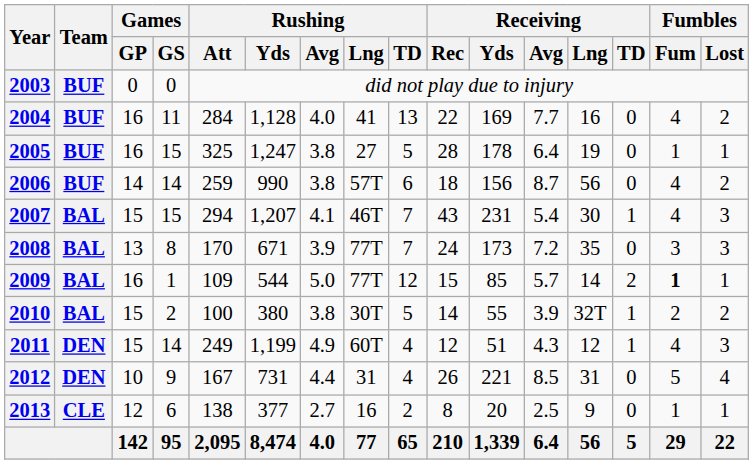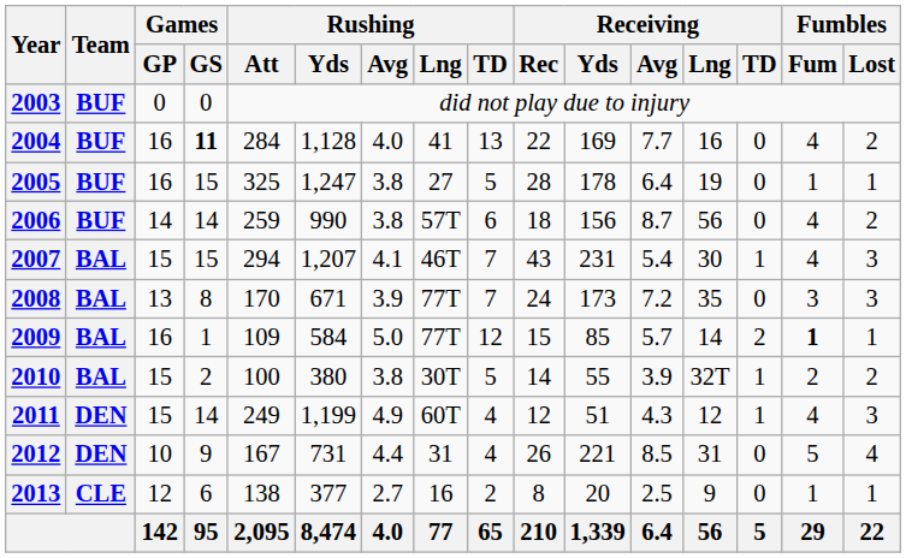 <table class="wikitable" style="text-align:center">
 <tr>
 <th rowspan="2">Year</th>
 <th rowspan="2">Team</th>
 <th colspan="2">Games</th>
 <th colspan="5">Rushing</th>
 <th colspan="5">Receiving</th>
 <th colspan="2">Fumbles</th>
 </tr>
 <tr>
 <th>GP</th>
 <th>GS</th>
 <th>Att</th>
 <th>Yds</th>
 <th>Avg</th>
 <th>Lng</th>
 <th>TD</th>
 <th>Rec</th>
 <th>Yds</th>
 <th>Avg</th>
 <th>Lng</th>
 <th>TD</th>
 <th>Fum</th>
 <th>Lost</th>
 </tr>
 <tr>
 <th><a href='#'>2003</a></th>
 <th><a href='#'>BUF</a></th>
 <td>0</td>
 <td>0</td>
 <td colspan="12"><em>did not play due to injury</em></td>
 </tr>
 <tr>
 <th><a href='#'>2004</a></th>
 <th><a href='#'>BUF</a></th>
 <td>16</td>
-<td>11</td>
+<td><strong>11</strong></td>
 <td>284</td>
 <td>1,128</td>
 <td>4.0</td>
 <td>41</td>
 <td>13</td>
 <td>22</td>
 <td>169</td>
 <td>7.7</td>
 <td>16</td>
 <td>0</td>
 <td>4</td>
 <td>2</td>
 </tr>
 <tr>
 <th><a href='#'>2005</a></th>
 <th><a href='#'>BUF</a></th>
 <td>16</td>
 <td>15</td>
 <td>325</td>
 <td>1,247</td>
 <td>3.8</td>
 <td>27</td>
 <td>5</td>
 <td>28</td>
 <td>178</td>
 <td>6.4</td>
 <td>19</td>
 <td>0</td>
 <td>1</td>
 <td>1</td>
 </tr>
 <tr>
 <th><a href='#'>2006</a></th>
 <th><a href='#'>BUF</a></th>
 <td>14</td>
 <td>14</td>
 <td>259</td>
 <td>990</td>
 <td>3.8</td>
 <td>57T</td>
 <td>6</td>
 <td>18</td>
 <td>156</td>
 <td>8.7</td>
 <td>56</td>
 <td>0</td>
 <td>4</td>
 <td>2</td>
 </tr>
 <tr>
 <th><a href='#'>2007</a></th>
 <th><a href='#'>BAL</a></th>
 <td>15</td>
 <td>15</td>
 <td>294</td>
 <td>1,207</td>
 <td>4.1</td>
 <td>46T</td>
 <td>7</td>
 <td>43</td>
 <td>231</td>
 <td>5.4</td>
 <td>30</td>
 <td>1</td>
 <td>4</td>
 <td>3</td>
 </tr>
 <tr>
 <th><a href='#'>2008</a></th>
 <th><a href='#'>BAL</a></th>
 <td>13</td>
 <td>8</td>
 <td>170</td>
 <td>671</td>
 <td>3.9</td>
 <td>77T</td>
 <td>7</td>
 <td>24</td>
 <td>173</td>
 <td>7.2</td>
 <td>35</td>
 <td>0</td>
 <td>3</td>
 <td>3</td>
 </tr>
 <tr>
 <th><a href='#'>2009</a></th>
 <th><a href='#'>BAL</a></th>
 <td>16</td>
 <td>1</td>
 <td>109</td>
-<td>544</td>
+<td>584</td>
 <td>5.0</td>
 <td>77T</td>
 <td>12</td>
 <td>15</td>
 <td>85</td>
 <td>5.7</td>
 <td>14</td>
 <td>2</td>
 <td><strong>1</strong></td>
 <td>1</td>
 </tr>
 <tr>
 <th><a href='#'>2010</a></th>
 <th><a href='#'>BAL</a></th>
 <td>15</td>
 <td>2</td>
 <td>100</td>
 <td>380</td>
 <td>3.8</td>
 <td>30T</td>
 <td>5</td>
 <td>14</td>
 <td>55</td>
 <td>3.9</td>
 <td>32T</td>
 <td>1</td>
 <td>2</td>
 <td>2</td>
 </tr>
 <tr>
 <th><a href='#'>2011</a></th>
 <th><a href='#'>DEN</a></th>
 <td>15</td>
 <td>14</td>
 <td>249</td>
 <td>1,199</td>
 <td>4.9</td>
 <td>60T</td>
 <td>4</td>
 <td>12</td>
 <td>51</td>
 <td>4.3</td>
 <td>12</td>
 <td>1</td>
 <td>4</td>
 <td>3</td>
 </tr>
 <tr>
 <th><a href='#'>2012</a></th>
 <th><a href='#'>DEN</a></th>
 <td>10</td>
 <td>9</td>
 <td>167</td>
 <td>731</td>
 <td>4.4</td>
 <td>31</td>
 <td>4</td>
 <td>26</td>
 <td>221</td>
 <td>8.5</td>
 <td>31</td>
 <td>0</td>
 <td>5</td>
 <td>4</td>
 </tr>
 <tr>
 <th><a href='#'>2013</a></th>
 <th><a href='#'>CLE</a></th>
 <td>12</td>
 <td>6</td>
 <td>138</td>
 <td>377</td>
 <td>2.7</td>
 <td>16</td>
 <td>2</td>
 <td>8</td>
 <td>20</td>
 <td>2.5</td>
 <td>9</td>
 <td>0</td>
 <td>1</td>
 <td>1</td>
 </tr>
 <tr>
 <th colspan="2"></th>
 <th>142</th>
 <th>95</th>
 <th>2,095</th>
 <th>8,474</th>
 <th>4.0</th>
 <th>77</th>
 <th>65</th>
 <th>210</th>
 <th>1,339</th>
 <th>6.4</th>
 <th>56</th>
 <th>5</th>
 <th>29</th>
 <th>22</th>
 </tr>
 </table>
